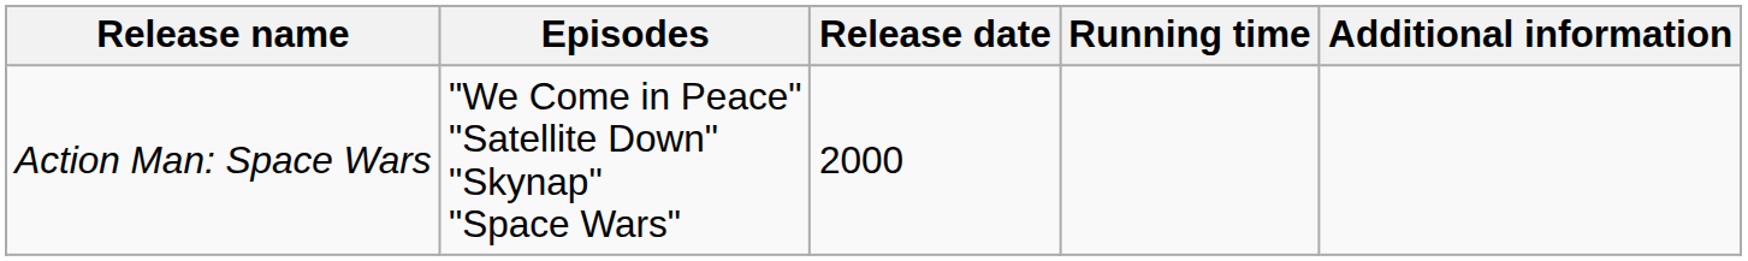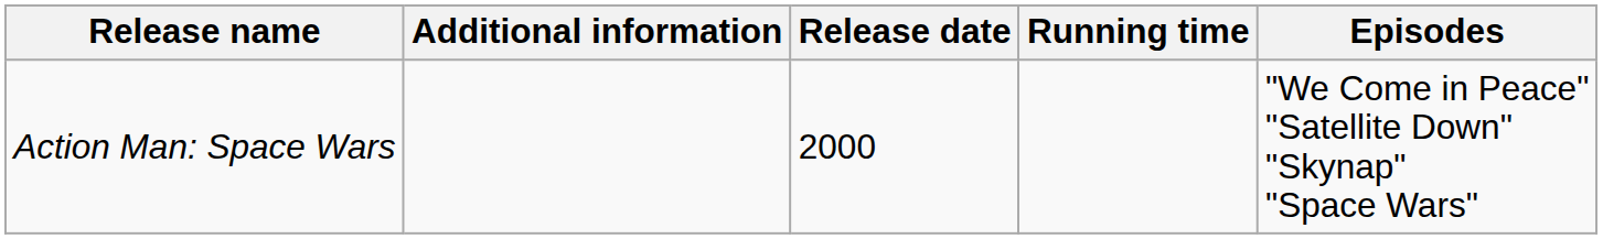 <table class="wikitable">
 <tr>
 <th>Release name</th>
-<th>Episodes</th>
+<th>Additional information</th>
 <th>Release date</th>
 <th>Running time</th>
-<th>Additional information</th>
+<th>Episodes</th>
 </tr>
 <tr>
 <td><em>Action Man: Space Wars</em></td>
-<td>"We Come in Peace"<br>"Satellite Down"<br>"Skynap"<br>"Space Wars"</td>
+<td></td>
 <td>2000</td>
 <td></td>
-<td></td>
+<td>"We Come in Peace"<br>"Satellite Down"<br>"Skynap"<br>"Space Wars"</td>
 </tr>
 </table>
